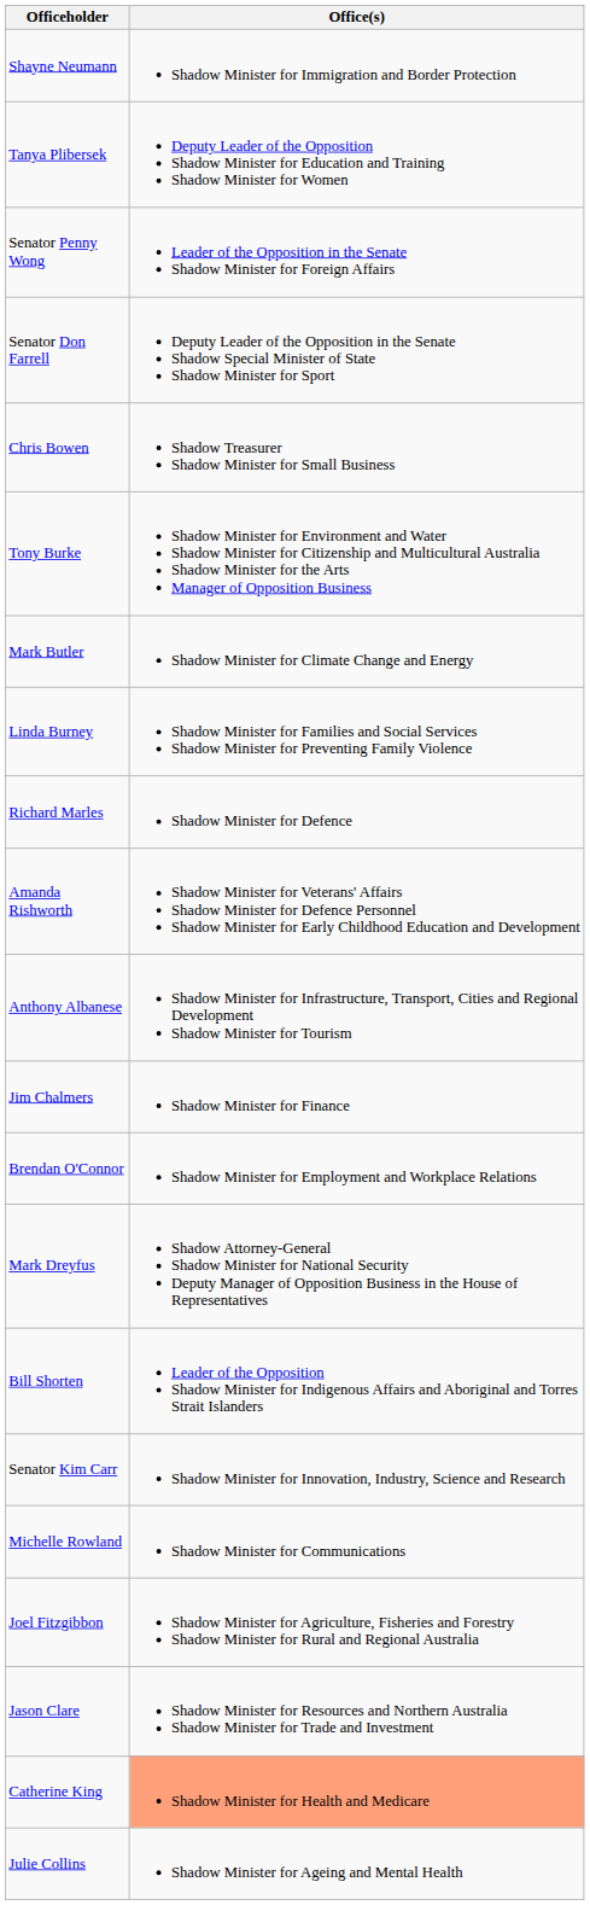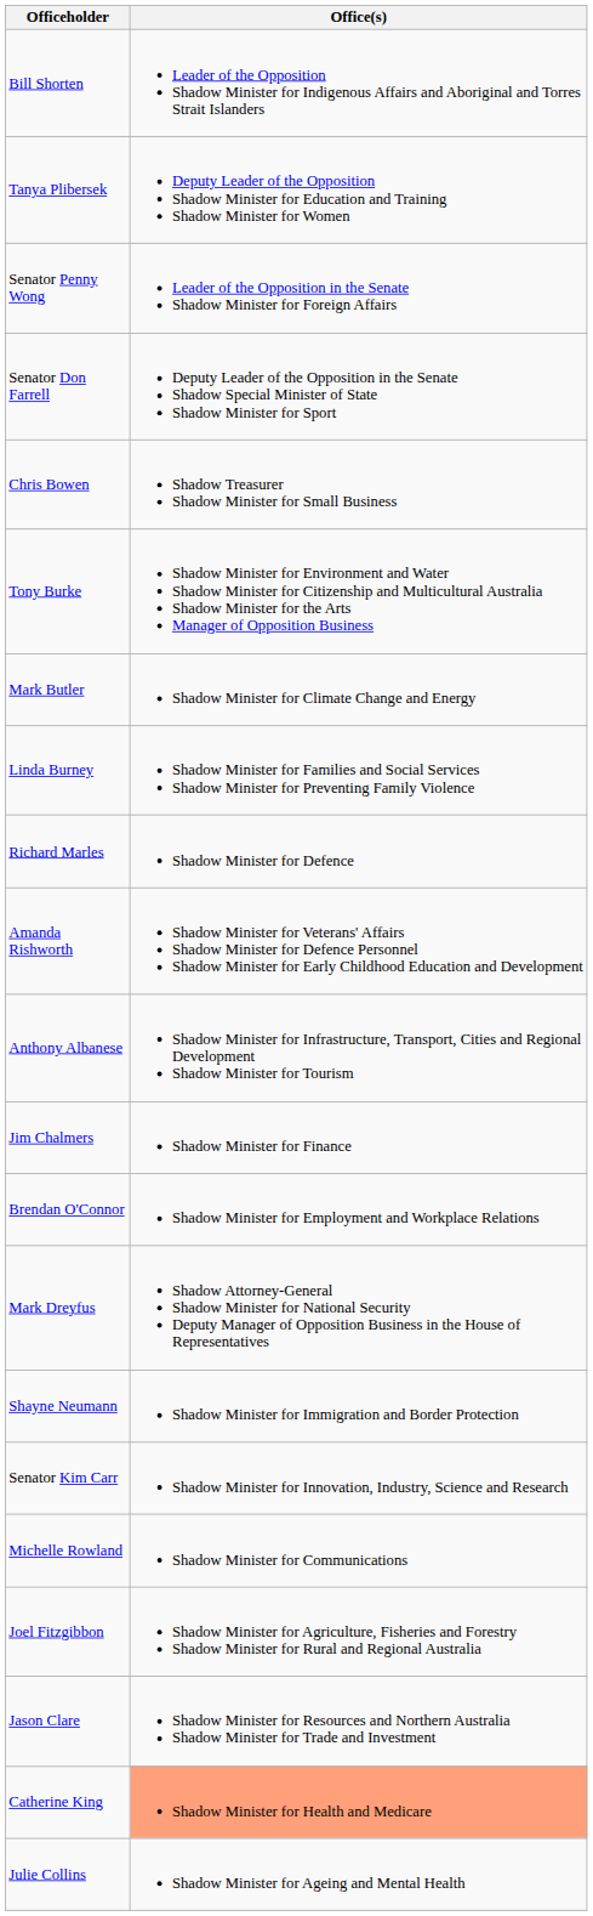 <table class="wikitable">
 <tr>
 <th>Officeholder</th>
 <th>Office(s)</th>
 </tr>
 <tr>
-<td><a href='#'>Shayne Neumann</a> </td>
-<td><br><ul><li>Shadow Minister for Immigration and Border Protection</li></ul></td>
+<td><a href='#'>Bill Shorten</a> </td>
+<td><br><ul><li><a href='#'>Leader of the Opposition</a></li><li>Shadow Minister for Indigenous Affairs and Aboriginal and Torres Strait Islanders</li></ul></td>
 </tr>
 <tr>
 <td><a href='#'>Tanya Plibersek</a> </td>
 <td><br><ul><li><a href='#'>Deputy Leader of the Opposition</a></li><li>Shadow Minister for Education and Training</li><li>Shadow Minister for Women</li></ul></td>
 </tr>
 <tr>
 <td>Senator <a href='#'>Penny Wong</a></td>
 <td><br><ul><li><a href='#'>Leader of the Opposition in the Senate</a></li><li>Shadow Minister for Foreign Affairs</li></ul></td>
 </tr>
 <tr>
 <td>Senator <a href='#'>Don Farrell</a></td>
 <td><br><ul><li>Deputy Leader of the Opposition in the Senate</li><li>Shadow Special Minister of State</li><li>Shadow Minister for Sport</li></ul></td>
 </tr>
 <tr>
 <td><a href='#'>Chris Bowen</a> </td>
 <td><br><ul><li>Shadow Treasurer</li><li>Shadow Minister for Small Business</li></ul></td>
 </tr>
 <tr>
 <td><a href='#'>Tony Burke</a> </td>
 <td><br><ul><li>Shadow Minister for Environment and Water</li><li>Shadow Minister for Citizenship and Multicultural Australia</li><li>Shadow Minister for the Arts</li><li><a href='#'>Manager of Opposition Business</a></li></ul></td>
 </tr>
 <tr>
 <td><a href='#'>Mark Butler</a> </td>
 <td><br><ul><li>Shadow Minister for Climate Change and Energy</li></ul></td>
 </tr>
 <tr>
 <td><a href='#'>Linda Burney</a> </td>
 <td><br><ul><li>Shadow Minister for Families and Social Services</li><li>Shadow Minister for Preventing Family Violence</li></ul></td>
 </tr>
 <tr>
 <td><a href='#'>Richard Marles</a> </td>
 <td><br><ul><li>Shadow Minister for Defence</li></ul></td>
 </tr>
 <tr>
 <td><a href='#'>Amanda Rishworth</a> </td>
 <td><br><ul><li>Shadow Minister for Veterans' Affairs</li><li>Shadow Minister for Defence Personnel</li><li>Shadow Minister for Early Childhood Education and Development</li></ul></td>
 </tr>
 <tr>
 <td><a href='#'>Anthony Albanese</a> </td>
 <td><br><ul><li>Shadow Minister for Infrastructure, Transport, Cities and Regional Development</li><li>Shadow Minister for Tourism</li></ul></td>
 </tr>
 <tr>
 <td><a href='#'>Jim Chalmers</a> </td>
 <td><br><ul><li>Shadow Minister for Finance</li></ul></td>
 </tr>
 <tr>
 <td><a href='#'>Brendan O'Connor</a> </td>
 <td><br><ul><li>Shadow Minister for Employment and Workplace Relations</li></ul></td>
 </tr>
 <tr>
 <td><a href='#'>Mark Dreyfus</a> </td>
 <td><br><ul><li>Shadow Attorney-General</li><li>Shadow Minister for National Security</li><li>Deputy Manager of Opposition Business in the House of Representatives</li></ul></td>
 </tr>
 <tr>
-<td><a href='#'>Bill Shorten</a> </td>
-<td><br><ul><li><a href='#'>Leader of the Opposition</a></li><li>Shadow Minister for Indigenous Affairs and Aboriginal and Torres Strait Islanders</li></ul></td>
+<td><a href='#'>Shayne Neumann</a> </td>
+<td><br><ul><li>Shadow Minister for Immigration and Border Protection</li></ul></td>
 </tr>
 <tr>
 <td>Senator <a href='#'>Kim Carr</a></td>
 <td><br><ul><li>Shadow Minister for Innovation, Industry, Science and Research</li></ul></td>
 </tr>
 <tr>
 <td><a href='#'>Michelle Rowland</a> </td>
 <td><br><ul><li>Shadow Minister for Communications</li></ul></td>
 </tr>
 <tr>
 <td><a href='#'>Joel Fitzgibbon</a> </td>
 <td><br><ul><li>Shadow Minister for Agriculture, Fisheries and Forestry</li><li>Shadow Minister for Rural and Regional Australia</li></ul></td>
 </tr>
 <tr>
 <td><a href='#'>Jason Clare</a> </td>
 <td><br><ul><li>Shadow Minister for Resources and Northern Australia</li><li>Shadow Minister for Trade and Investment</li></ul></td>
 </tr>
 <tr>
 <td><a href='#'>Catherine King</a> </td>
 <td style="background: lightsalmon;"><br><ul><li>Shadow Minister for Health and Medicare</li></ul></td>
 </tr>
 <tr>
 <td><a href='#'>Julie Collins</a> </td>
 <td><br><ul><li>Shadow Minister for Ageing and Mental Health</li></ul></td>
 </tr>
 </table>
